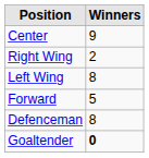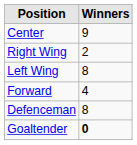 <table class="wikitable">
 <tr>
 <th style="background:#e5e5e5;">Position</th>
 <th style="background:#e5e5e5;">Winners</th>
 </tr>
 <tr>
 <td><a href='#'>Center</a></td>
 <td>9</td>
 </tr>
 <tr>
 <td><a href='#'>Right Wing</a></td>
 <td>2</td>
 </tr>
 <tr>
 <td><a href='#'>Left Wing</a></td>
 <td>8</td>
 </tr>
 <tr>
 <td><a href='#'>Forward</a></td>
-<td>5</td>
+<td>4</td>
 </tr>
 <tr>
 <td><a href='#'>Defenceman</a></td>
 <td>8</td>
 </tr>
 <tr>
 <td><a href='#'>Goaltender</a></td>
 <td><strong>0</strong></td>
 </tr>
 </table>
